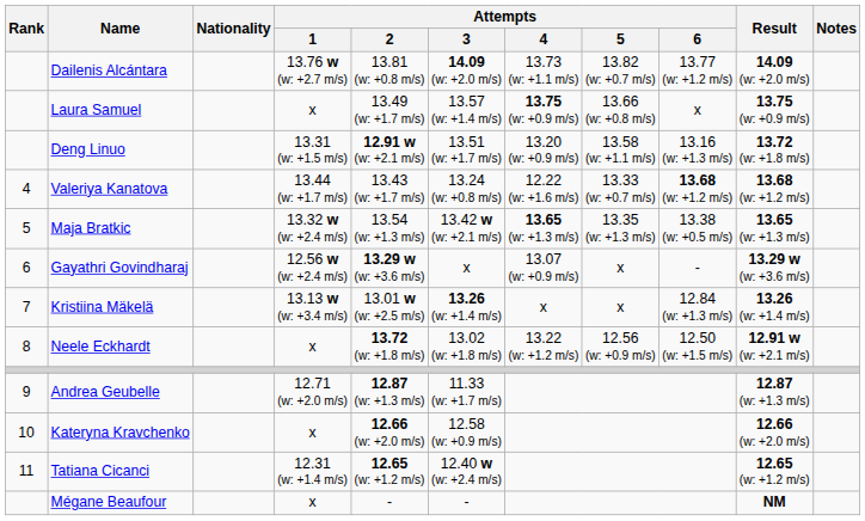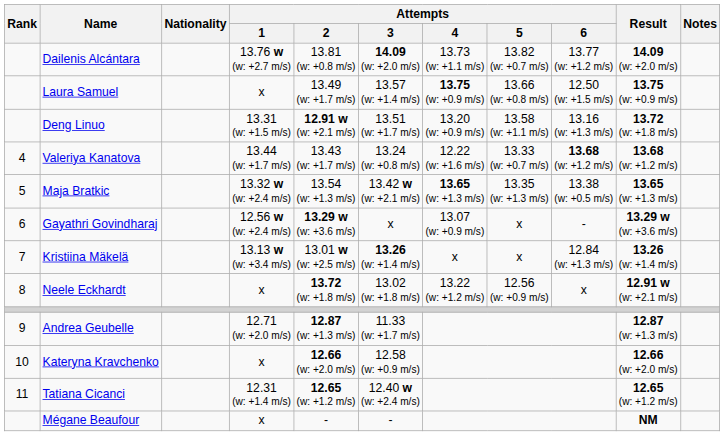 <table class="wikitable sortable" style="text-align:center">
 <tr>
 <th rowspan=2>Rank</th>
 <th rowspan=2>Name</th>
 <th rowspan=2>Nationality</th>
 <th colspan=6>Attempts</th>
 <th rowspan=2>Result</th>
 <th rowspan=2>Notes</th>
 </tr>
 <tr>
 <th>1</th>
 <th>2</th>
 <th>3</th>
 <th>4</th>
 <th>5</th>
 <th>6</th>
 </tr>
 <tr>
 <td></td>
 <td align=left><a href='#'>Dailenis Alcántara</a></td>
 <td align=left></td>
 <td>13.76 <strong>w</strong> <br><small>(w: +2.7 m/s)</small></td>
 <td>13.81<br><small>(w: +0.8 m/s)</small></td>
 <td><strong>14.09</strong><br><small>(w: +2.0 m/s)</small></td>
 <td>13.73<br><small>(w: +1.1 m/s)</small></td>
 <td>13.82<br><small>(w: +0.7 m/s)</small></td>
 <td>13.77<br><small>(w: +1.2 m/s)</small></td>
 <td><strong>14.09</strong> <br><small>(w: +2.0 m/s)</small></td>
 <td></td>
 </tr>
 <tr>
 <td></td>
 <td align=left><a href='#'>Laura Samuel</a></td>
 <td align=left></td>
 <td>x</td>
 <td>13.49<br><small>(w: +1.7 m/s)</small></td>
 <td>13.57<br><small>(w: +1.4 m/s)</small></td>
 <td><strong>13.75</strong><br><small>(w: +0.9 m/s)</small></td>
 <td>13.66<br><small>(w: +0.8 m/s)</small></td>
-<td>x</td>
+<td>12.50<br><small>(w: +1.5 m/s)</small></td>
 <td><strong>13.75</strong> <br><small>(w: +0.9 m/s)</small></td>
 <td></td>
 </tr>
 <tr>
 <td></td>
 <td align=left><a href='#'>Deng Linuo</a></td>
 <td align=left></td>
 <td>13.31<br><small>(w: +1.5 m/s)</small></td>
 <td><strong>12.91</strong> <strong>w</strong> <br><small>(w: +2.1 m/s)</small></td>
 <td>13.51<br><small>(w: +1.7 m/s)</small></td>
 <td>13.20<br><small>(w: +0.9 m/s)</small></td>
 <td>13.58<br><small>(w: +1.1 m/s)</small></td>
 <td>13.16<br><small>(w: +1.3 m/s)</small></td>
 <td><strong>13.72</strong> <br><small>(w: +1.8 m/s)</small></td>
 <td></td>
 </tr>
 <tr>
 <td>4</td>
 <td align=left><a href='#'>Valeriya Kanatova</a></td>
 <td align=left></td>
 <td>13.44<br><small>(w: +1.7 m/s)</small></td>
 <td>13.43<br><small>(w: +1.7 m/s)</small></td>
 <td>13.24<br><small>(w: +0.8 m/s)</small></td>
 <td>12.22<br><small>(w: +1.6 m/s)</small></td>
 <td>13.33<br><small>(w: +0.7 m/s)</small></td>
 <td><strong>13.68</strong><br><small>(w: +1.2 m/s)</small></td>
 <td><strong>13.68</strong> <br><small>(w: +1.2 m/s)</small></td>
 <td></td>
 </tr>
 <tr>
 <td>5</td>
 <td align=left><a href='#'>Maja Bratkic</a></td>
 <td align=left></td>
 <td>13.32 <strong>w</strong> <br><small>(w: +2.4 m/s)</small></td>
 <td>13.54<br><small>(w: +1.3 m/s)</small></td>
 <td>13.42 <strong>w</strong> <br><small>(w: +2.1 m/s)</small></td>
 <td><strong>13.65</strong><br><small>(w: +1.3 m/s)</small></td>
 <td>13.35<br><small>(w: +1.3 m/s)</small></td>
 <td>13.38<br><small>(w: +0.5 m/s)</small></td>
 <td><strong>13.65</strong> <br><small>(w: +1.3 m/s)</small></td>
 <td></td>
 </tr>
 <tr>
 <td>6</td>
 <td align=left><a href='#'>Gayathri Govindharaj</a></td>
 <td align=left></td>
 <td>12.56 <strong>w</strong> <br><small>(w: +2.4 m/s)</small></td>
 <td><strong>13.29</strong> <strong>w</strong> <br><small>(w: +3.6 m/s)</small></td>
 <td>x</td>
 <td>13.07<br><small>(w: +0.9 m/s)</small></td>
 <td>x</td>
 <td>-</td>
 <td><strong>13.29</strong>  <strong>w</strong> <br><small>(w: +3.6 m/s)</small></td>
 <td></td>
 </tr>
 <tr>
 <td>7</td>
 <td align=left><a href='#'>Kristiina Mäkelä</a></td>
 <td align=left></td>
 <td>13.13 <strong>w</strong> <br><small>(w: +3.4 m/s)</small></td>
 <td>13.01 <strong>w</strong> <br><small>(w: +2.5 m/s)</small></td>
 <td><strong>13.26</strong><br><small>(w: +1.4 m/s)</small></td>
 <td>x</td>
 <td>x</td>
 <td>12.84<br><small>(w: +1.3 m/s)</small></td>
 <td><strong>13.26</strong> <br><small>(w: +1.4 m/s)</small></td>
 <td></td>
 </tr>
 <tr>
 <td>8</td>
 <td align=left><a href='#'>Neele Eckhardt</a></td>
 <td align=left></td>
 <td>x</td>
 <td><strong>13.72</strong><br><small>(w: +1.8 m/s)</small></td>
 <td>13.02<br><small>(w: +1.8 m/s)</small></td>
 <td>13.22<br><small>(w: +1.2 m/s)</small></td>
 <td>12.56<br><small>(w: +0.9 m/s)</small></td>
-<td>12.50<br><small>(w: +1.5 m/s)</small></td>
+<td>x</td>
 <td><strong>12.91</strong>  <strong>w</strong> <br><small>(w: +2.1 m/s)</small></td>
 <td></td>
 </tr>
 <tr>
 <td colspan=11 bgcolor=lightgray></td>
 </tr>
 <tr>
 <td>9</td>
 <td align=left><a href='#'>Andrea Geubelle</a></td>
 <td align=left></td>
 <td>12.71<br><small>(w: +2.0 m/s)</small></td>
 <td><strong>12.87</strong><br><small>(w: +1.3 m/s)</small></td>
 <td>11.33<br><small>(w: +1.7 m/s)</small></td>
 <td colspan=3></td>
 <td><strong>12.87</strong> <br><small>(w: +1.3 m/s)</small></td>
 <td></td>
 </tr>
 <tr>
 <td>10</td>
 <td align=left><a href='#'>Kateryna Kravchenko</a></td>
 <td align=left></td>
 <td>x</td>
 <td><strong>12.66</strong><br><small>(w: +2.0 m/s)</small></td>
 <td>12.58<br><small>(w: +0.9 m/s)</small></td>
 <td colspan=3></td>
 <td><strong>12.66</strong> <br><small>(w: +2.0 m/s)</small></td>
 <td></td>
 </tr>
 <tr>
 <td>11</td>
 <td align=left><a href='#'>Tatiana Cicanci</a></td>
 <td align=left></td>
 <td>12.31<br><small>(w: +1.4 m/s)</small></td>
 <td><strong>12.65</strong><br><small>(w: +1.2 m/s)</small></td>
 <td>12.40 <strong>w</strong> <br><small>(w: +2.4 m/s)</small></td>
 <td colspan=3></td>
 <td><strong>12.65</strong> <br><small>(w: +1.2 m/s)</small></td>
 <td></td>
 </tr>
 <tr>
 <td></td>
 <td align=left><a href='#'>Mégane Beaufour</a></td>
 <td align=left></td>
 <td>x</td>
 <td>-</td>
 <td>-</td>
 <td colspan=3></td>
 <td><strong>NM</strong></td>
 <td></td>
 </tr>
 </table>
